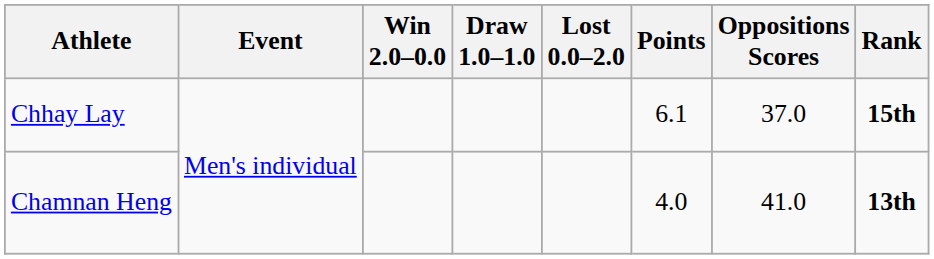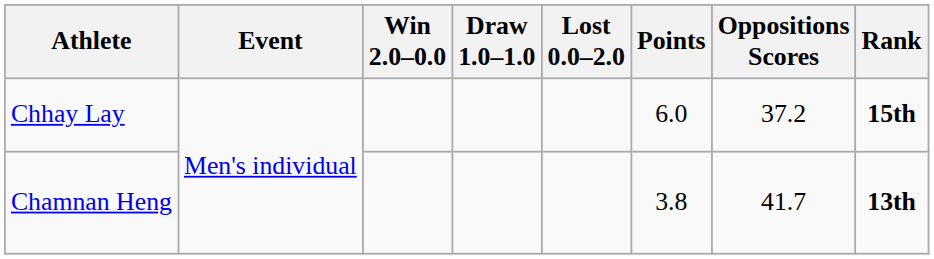 <table class=wikitable style="font-size:90%">
 <tr>
 <th>Athlete</th>
 <th>Event</th>
 <th>Win<br>2.0–0.0</th>
 <th>Draw<br>1.0–1.0</th>
 <th>Lost<br>0.0–2.0</th>
 <th>Points</th>
 <th>Oppositions<br>Scores</th>
 <th>Rank</th>
 </tr>
 <tr>
 <td><a href='#'>Chhay Lay</a></td>
 <td rowspan=2><a href='#'>Men's individual</a></td>
 <td align=center><br></td>
 <td align=center><br></td>
 <td align=center><br><br></td>
-<td align=center>6.1</td>
-<td align=center>37.0</td>
+<td align=center>6.0</td>
+<td align=center>37.2</td>
 <td align=center><strong>15th</strong></td>
 </tr>
 <tr>
 <td><a href='#'>Chamnan Heng</a></td>
 <td align=center></td>
 <td align=center><br></td>
 <td align=center><br><br><br></td>
-<td align=center>4.0</td>
-<td align=center>41.0</td>
+<td align=center>3.8</td>
+<td align=center>41.7</td>
 <td align=center><strong>13th</strong></td>
 </tr>
 </table>
